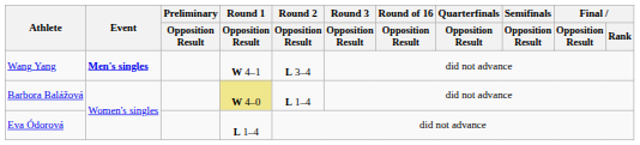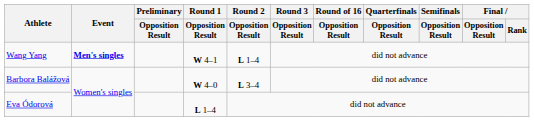 <table class="wikitable" style="font-size:90%;">
 <tr>
 <th rowspan=2>Athlete</th>
 <th rowspan=2>Event</th>
 <th>Preliminary</th>
 <th>Round 1</th>
 <th>Round 2</th>
 <th>Round 3</th>
 <th>Round of 16</th>
 <th>Quarterfinals</th>
 <th>Semifinals</th>
 <th colspan=2>Final / </th>
 </tr>
 <tr style="font-size:95%">
 <th>Opposition<br>Result</th>
 <th>Opposition<br>Result</th>
 <th>Opposition<br>Result</th>
 <th>Opposition<br>Result</th>
 <th>Opposition<br>Result</th>
 <th>Opposition<br>Result</th>
 <th>Opposition<br>Result</th>
 <th>Opposition<br>Result</th>
 <th>Rank</th>
 </tr>
 <tr align=center>
 <td align=left><a href='#'>Wang Yang</a></td>
 <td align=left><strong><a href='#'>Men's singles</a></strong></td>
 <td></td>
 <td><br><strong>W</strong> 4–1</td>
-<td><br><strong>L</strong> 3–4</td>
+<td><br><strong>L</strong> 1–4</td>
 <td colspan=7>did not advance</td>
 </tr>
 <tr align=center>
 <td align=left><a href='#'>Barbora Balážová</a></td>
 <td align=left rowspan=2><a href='#'>Women's singles</a></td>
 <td></td>
-<td style="background: khaki;"><br><strong>W</strong> 4–0</td>
-<td><br><strong>L</strong> 1–4</td>
+<td><br><strong>W</strong> 4–0</td>
+<td><br><strong>L</strong> 3–4</td>
 <td colspan=7>did not advance</td>
 </tr>
 <tr align=center>
 <td align=left><a href='#'>Eva Ódorová</a></td>
 <td></td>
 <td><br><strong>L</strong> 1–4</td>
 <td colspan=7>did not advance</td>
 </tr>
 </table>
